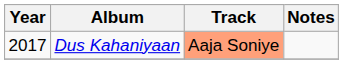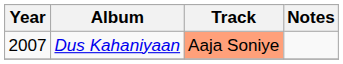 <table class="wikitable">
 <tr style="background:#ccc; text-align:center;">
 <th>Year</th>
 <th>Album</th>
 <th>Track</th>
 <th>Notes</th>
 </tr>
 <tr>
-<td>2017</td>
+<td>2007</td>
 <td><em><a href='#'>Dus Kahaniyaan</a></em></td>
 <td style="background: lightsalmon;">Aaja Soniye</td>
 <td></td>
 </tr>
 <tr>
 </tr>
 </table>
